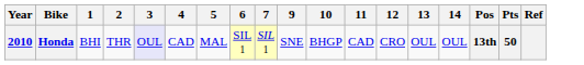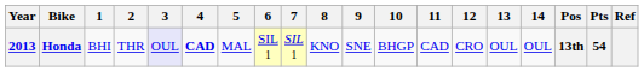 <table class="wikitable" style="text-align:center; font-size:90%">
 <tr>
 <th>Year</th>
 <th>Bike</th>
 <th>1</th>
 <th>2</th>
 <th>3</th>
 <th>4</th>
 <th>5</th>
 <th>6</th>
 <th>7</th>
+<th>8</th>
 <th>9</th>
 <th>10</th>
 <th>11</th>
 <th>12</th>
 <th>13</th>
 <th>14</th>
 <th>Pos</th>
 <th>Pts</th>
 <th>Ref</th>
 </tr>
 <tr>
-<th><a href='#'>2010</a></th>
+<th><a href='#'>2013</a></th>
 <th><a href='#'>Honda</a></th>
 <td><a href='#'>BHI</a></td>
 <td><a href='#'>THR</a></td>
 <td style="background: lavender;"><a href='#'>OUL</a></td>
-<td><a href='#'>CAD</a></td>
+<td><strong><a href='#'>CAD</a></strong></td>
 <td><a href='#'>MAL</a></td>
 <td style="background:#FFFFBF;"><a href='#'>SIL</a><br><small>1</small></td>
 <td style="background:#FFFFBF;"><em><a href='#'>SIL</a></em><br><small>1</small></td>
+<td><a href='#'>KNO</a></td>
 <td><a href='#'>SNE</a></td>
 <td><a href='#'>BHGP</a></td>
 <td><a href='#'>CAD</a></td>
 <td><a href='#'>CRO</a></td>
 <td><a href='#'>OUL</a></td>
 <td><a href='#'>OUL</a></td>
 <th>13th</th>
-<th>50</th>
+<th>54</th>
 <th></th>
 </tr>
 </table>
